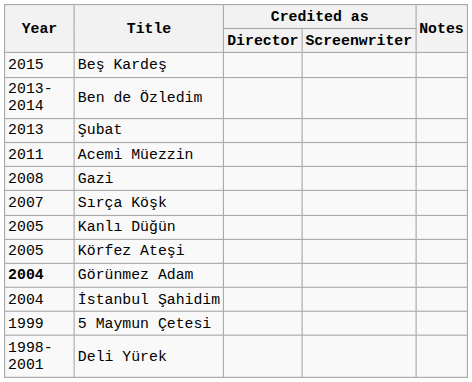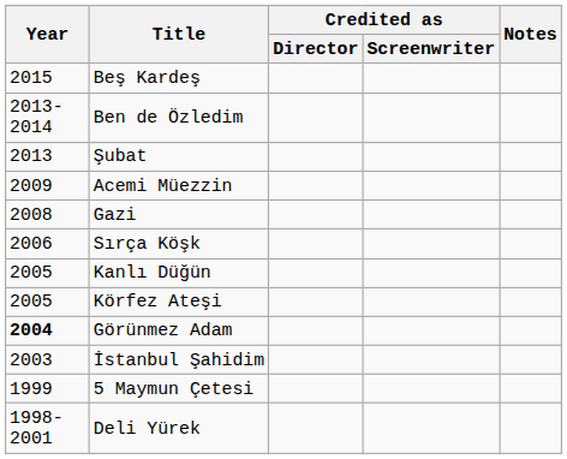 <table class="wikitable sortable">
 <tr>
 <th rowspan=2 width="55">Year</th>
 <th rowspan=2>Title</th>
 <th colspan=2>Credited as</th>
 <th rowspan=2>Notes</th>
 </tr>
 <tr>
 <th width=55>Director</th>
 <th width=55>Screenwriter</th>
 </tr>
 <tr>
 <td>2015</td>
 <td>Beş Kardeş</td>
 <td></td>
 <td></td>
 <td></td>
 </tr>
 <tr>
 <td>2013-2014</td>
 <td>Ben de Özledim</td>
 <td></td>
 <td></td>
 <td></td>
 </tr>
 <tr>
 <td>2013</td>
 <td>Şubat</td>
 <td></td>
 <td></td>
 <td></td>
 </tr>
 <tr>
-<td>2011</td>
+<td>2009</td>
 <td>Acemi Müezzin</td>
 <td></td>
 <td></td>
 <td></td>
 </tr>
 <tr>
 <td>2008</td>
 <td>Gazi</td>
 <td></td>
 <td></td>
 <td></td>
 </tr>
 <tr>
-<td>2007</td>
+<td>2006</td>
 <td>Sırça Köşk</td>
 <td></td>
 <td></td>
 <td></td>
 </tr>
 <tr>
 <td>2005</td>
 <td>Kanlı Düğün</td>
 <td></td>
 <td></td>
 <td></td>
 </tr>
 <tr>
 <td>2005</td>
 <td>Körfez Ateşi</td>
 <td></td>
 <td></td>
 <td></td>
 </tr>
 <tr>
 <td><strong>2004</strong></td>
 <td>Görünmez Adam</td>
 <td></td>
 <td></td>
 <td></td>
 </tr>
 <tr>
-<td>2004</td>
+<td>2003</td>
 <td>İstanbul Şahidim</td>
 <td></td>
 <td></td>
 <td></td>
 </tr>
 <tr>
 <td>1999</td>
 <td>5 Maymun Çetesi</td>
 <td></td>
 <td></td>
 <td></td>
 </tr>
 <tr>
 <td>1998-2001</td>
 <td>Deli Yürek</td>
 <td></td>
 <td></td>
 <td></td>
 </tr>
 </table>
